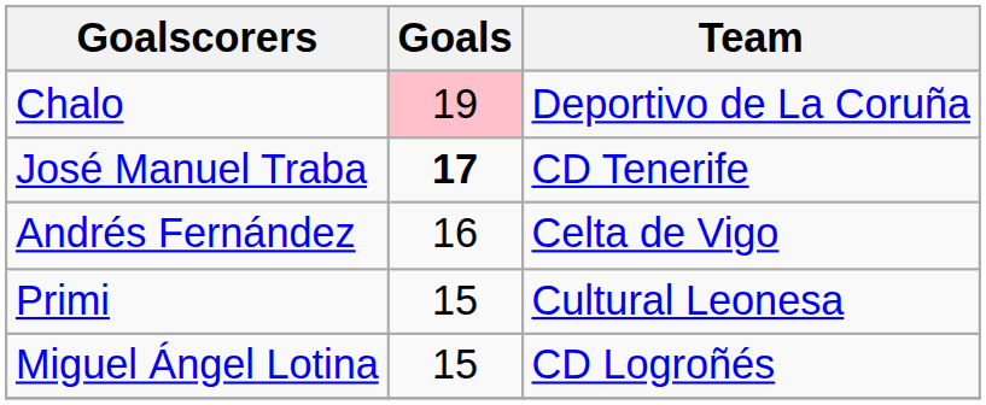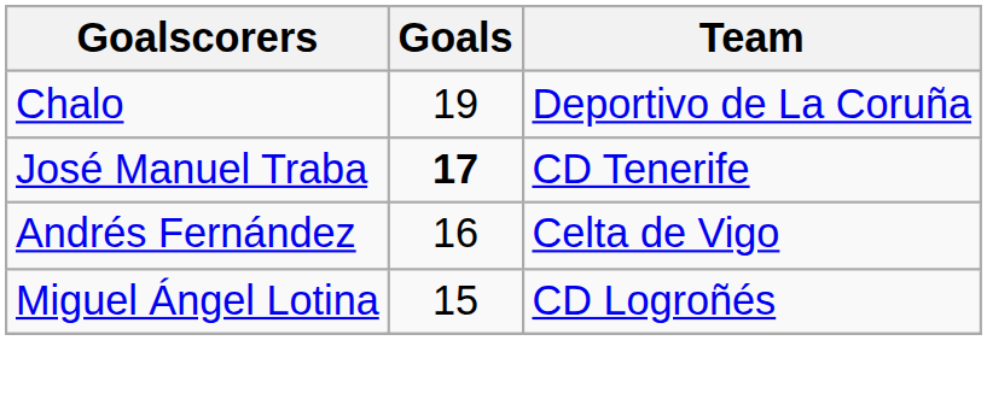 <table class="wikitable sortable">
 <tr>
 <th>Goalscorers</th>
 <th>Goals</th>
 <th>Team</th>
 </tr>
 <tr>
 <td> <a href='#'>Chalo</a></td>
-<td style="background: pink; text-align:center;">19</td>
+<td style="text-align:center;">19</td>
 <td><a href='#'>Deportivo de La Coruña</a></td>
 </tr>
 <tr>
 <td> <a href='#'>José Manuel Traba</a></td>
 <td style="text-align:center;"><strong>17</strong></td>
 <td><a href='#'>CD Tenerife</a></td>
 </tr>
 <tr>
 <td> <a href='#'>Andrés Fernández</a></td>
 <td style="text-align:center;">16</td>
 <td><a href='#'>Celta de Vigo</a></td>
 </tr>
 <tr>
-<td> <a href='#'>Primi</a></td>
-<td style="text-align:center;">15</td>
-<td><a href='#'>Cultural Leonesa</a></td>
-</tr>
-<tr>
 <td> <a href='#'>Miguel Ángel Lotina</a></td>
 <td style="text-align:center;">15</td>
 <td><a href='#'>CD Logroñés</a></td>
 </tr>
 <tr>
 </tr>
 </table>
